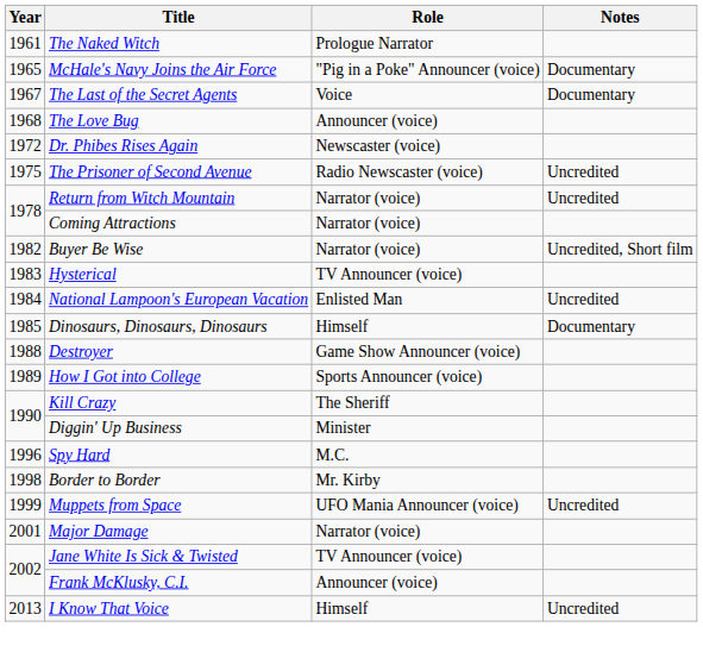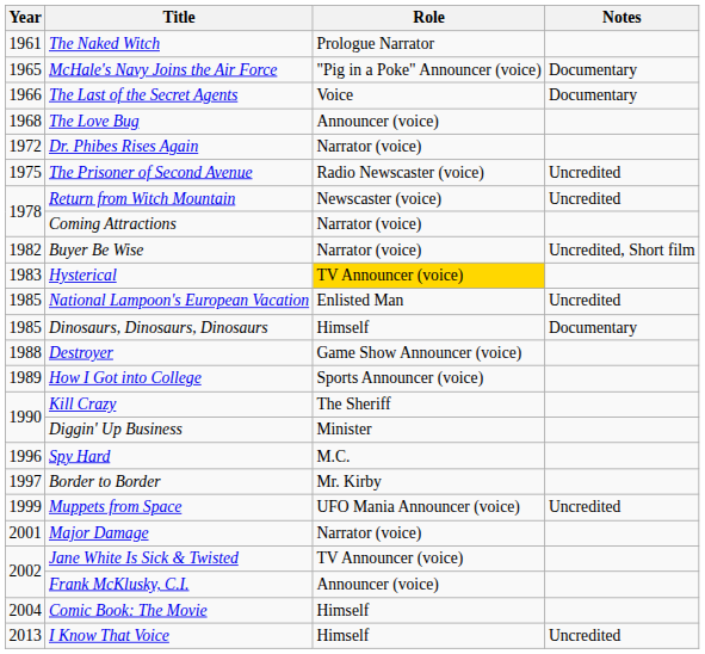 <table class="wikitable sortable">
 <tr>
 <th>Year</th>
 <th>Title</th>
 <th>Role</th>
 <th class="unsortable">Notes</th>
 </tr>
 <tr>
 <td>1961</td>
 <td><em><a href='#'>The Naked Witch</a></em></td>
 <td>Prologue Narrator</td>
 <td></td>
 </tr>
 <tr>
 <td>1965</td>
 <td><em><a href='#'>McHale's Navy Joins the Air Force</a></em></td>
 <td>"Pig in a Poke" Announcer (voice)</td>
 <td>Documentary</td>
 </tr>
 <tr>
-<td>1967</td>
+<td>1966</td>
 <td><em><a href='#'>The Last of the Secret Agents</a></em></td>
 <td>Voice</td>
 <td>Documentary</td>
 </tr>
 <tr>
 <td>1968</td>
 <td><em><a href='#'>The Love Bug</a></em></td>
 <td>Announcer (voice)</td>
 <td></td>
 </tr>
 <tr>
 <td>1972</td>
 <td><em><a href='#'>Dr. Phibes Rises Again</a></em></td>
-<td>Newscaster (voice)</td>
+<td>Narrator (voice)</td>
 <td></td>
 </tr>
 <tr>
 <td>1975</td>
 <td><em><a href='#'>The Prisoner of Second Avenue</a></em></td>
 <td>Radio Newscaster (voice)</td>
 <td>Uncredited</td>
 </tr>
 <tr>
 <td rowspan=2>1978</td>
 <td><em><a href='#'>Return from Witch Mountain</a></em></td>
-<td>Narrator (voice)</td>
+<td>Newscaster (voice)</td>
 <td>Uncredited</td>
 </tr>
 <tr>
 <td><em>Coming Attractions</em></td>
 <td>Narrator (voice)</td>
 <td></td>
 </tr>
 <tr>
 <td>1982</td>
 <td><em>Buyer Be Wise</em></td>
 <td>Narrator (voice)</td>
 <td>Uncredited, Short film</td>
 </tr>
 <tr>
 <td>1983</td>
 <td><em><a href='#'>Hysterical</a></em></td>
-<td>TV Announcer (voice)</td>
+<td style="background: gold;">TV Announcer (voice)</td>
 <td></td>
 </tr>
 <tr>
-<td>1984</td>
+<td>1985</td>
 <td><em><a href='#'>National Lampoon's European Vacation</a></em></td>
 <td>Enlisted Man</td>
 <td>Uncredited</td>
 </tr>
 <tr>
 <td>1985</td>
 <td><em>Dinosaurs, Dinosaurs, Dinosaurs</em></td>
 <td>Himself</td>
 <td>Documentary</td>
 </tr>
 <tr>
 <td>1988</td>
 <td><em><a href='#'>Destroyer</a></em></td>
 <td>Game Show Announcer (voice)</td>
 <td></td>
 </tr>
 <tr>
 <td>1989</td>
 <td><em><a href='#'>How I Got into College</a></em></td>
 <td>Sports Announcer (voice)</td>
 <td></td>
 </tr>
 <tr>
 <td rowspan=2>1990</td>
 <td><em><a href='#'>Kill Crazy</a></em></td>
 <td>The Sheriff</td>
 <td></td>
 </tr>
 <tr>
 <td><em>Diggin' Up Business</em></td>
 <td>Minister</td>
 <td></td>
 </tr>
 <tr>
 <td>1996</td>
 <td><em><a href='#'>Spy Hard</a></em></td>
 <td>M.C.</td>
 <td></td>
 </tr>
 <tr>
-<td>1998</td>
+<td>1997</td>
 <td><em>Border to Border</em></td>
 <td>Mr. Kirby</td>
 <td></td>
 </tr>
 <tr>
 <td>1999</td>
 <td><em><a href='#'>Muppets from Space</a></em></td>
 <td>UFO Mania Announcer (voice)</td>
 <td>Uncredited</td>
 </tr>
 <tr>
 <td>2001</td>
 <td><em><a href='#'>Major Damage</a></em></td>
 <td>Narrator (voice)</td>
 <td></td>
 </tr>
 <tr>
 <td rowspan=2>2002</td>
 <td><em><a href='#'>Jane White Is Sick & Twisted</a></em></td>
 <td>TV Announcer (voice)</td>
 <td></td>
 </tr>
 <tr>
 <td><em><a href='#'>Frank McKlusky, C.I.</a></em></td>
 <td>Announcer (voice)</td>
 <td></td>
 </tr>
 <tr>
+<td>2004</td>
+<td><em><a href='#'>Comic Book: The Movie</a></em></td>
+<td>Himself</td>
+<td></td>
+</tr>
+<tr>
 <td>2013</td>
 <td><em><a href='#'>I Know That Voice</a></em></td>
 <td>Himself</td>
 <td>Uncredited</td>
 </tr>
 </table>
